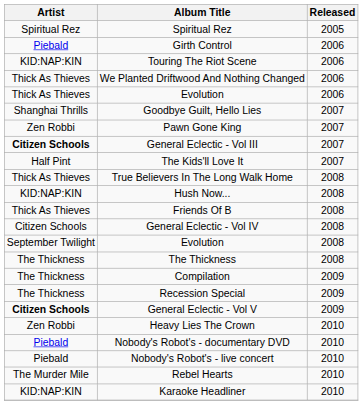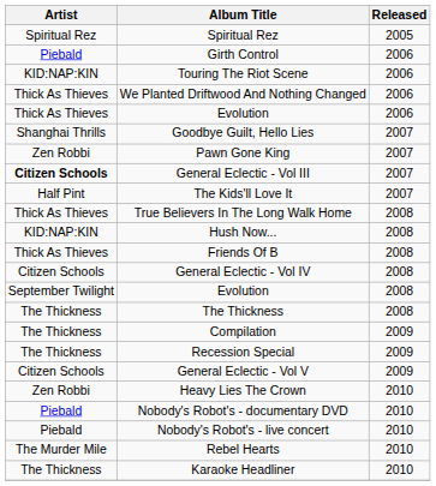 <table class="wikitable" style=text-align:center;>
 <tr>
 <th colspan="1">Artist</th>
 <th colspan="1">Album Title</th>
 <th colspan="1">Released</th>
 </tr>
 <tr>
 <td>Spiritual Rez</td>
 <td>Spiritual Rez</td>
 <td>2005</td>
 </tr>
 <tr>
 <td><a href='#'>Piebald</a></td>
 <td>Girth Control</td>
 <td>2006</td>
 </tr>
 <tr>
 <td>KID:NAP:KIN</td>
 <td>Touring The Riot Scene</td>
 <td>2006</td>
 </tr>
 <tr>
 <td>Thick As Thieves</td>
 <td>We Planted Driftwood And Nothing Changed</td>
 <td>2006</td>
 </tr>
 <tr>
 <td>Thick As Thieves</td>
 <td>Evolution</td>
 <td>2006</td>
 </tr>
 <tr>
 <td>Shanghai Thrills</td>
 <td>Goodbye Guilt, Hello Lies</td>
 <td>2007</td>
 </tr>
 <tr>
 <td>Zen Robbi</td>
 <td>Pawn Gone King</td>
 <td>2007</td>
 </tr>
 <tr>
 <td><strong>Citizen Schools</strong></td>
 <td>General Eclectic - Vol III</td>
 <td>2007</td>
 </tr>
 <tr>
 <td>Half Pint</td>
 <td>The Kids'll Love It</td>
 <td>2007</td>
 </tr>
 <tr>
 <td>Thick As Thieves</td>
 <td>True Believers In The Long Walk Home</td>
 <td>2008</td>
 </tr>
 <tr>
 <td>KID:NAP:KIN</td>
 <td>Hush Now...</td>
 <td>2008</td>
 </tr>
 <tr>
 <td>Thick As Thieves</td>
 <td>Friends Of B</td>
 <td>2008</td>
 </tr>
 <tr>
 <td>Citizen Schools</td>
 <td>General Eclectic - Vol IV</td>
 <td>2008</td>
 </tr>
 <tr>
 <td>September Twilight</td>
 <td>Evolution</td>
 <td>2008</td>
 </tr>
 <tr>
 <td>The Thickness</td>
 <td>The Thickness</td>
 <td>2008</td>
 </tr>
 <tr>
 <td>The Thickness</td>
 <td>Compilation</td>
 <td>2009</td>
 </tr>
 <tr>
 <td>The Thickness</td>
 <td>Recession Special</td>
 <td>2009</td>
 </tr>
 <tr>
-<td><strong>Citizen Schools</strong></td>
+<td>Citizen Schools</td>
 <td>General Eclectic - Vol V</td>
 <td>2009</td>
 </tr>
 <tr>
 <td>Zen Robbi</td>
 <td>Heavy Lies The Crown</td>
 <td>2010</td>
 </tr>
 <tr>
 <td><a href='#'>Piebald</a></td>
 <td>Nobody's Robot's - documentary DVD</td>
 <td>2010</td>
 </tr>
 <tr>
 <td>Piebald</td>
 <td>Nobody's Robot's - live concert</td>
 <td>2010</td>
 </tr>
 <tr>
 <td>The Murder Mile</td>
 <td>Rebel Hearts</td>
 <td>2010</td>
 </tr>
 <tr>
-<td>KID:NAP:KIN</td>
+<td>The Thickness</td>
 <td>Karaoke Headliner</td>
 <td>2010</td>
 </tr>
 <tr>
 </tr>
 </table>
